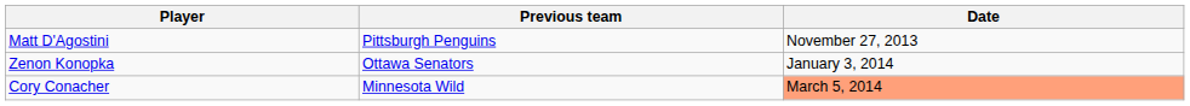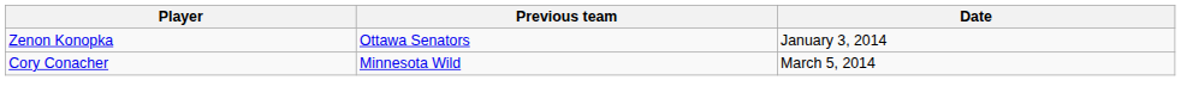 <table class="wikitable" style="width:100%;">
 <tr style="text-align:center; background:#ddd;">
 <th style="width:30%;">Player</th>
 <th style="width:36%;">Previous team</th>
 <th style="width:34%;">Date</th>
-</tr>
-<tr>
-<td><a href='#'>Matt D'Agostini</a></td>
-<td><a href='#'>Pittsburgh Penguins</a></td>
-<td>November 27, 2013</td>
 </tr>
 <tr>
 <td><a href='#'>Zenon Konopka</a></td>
 <td><a href='#'>Ottawa Senators</a></td>
 <td>January 3, 2014</td>
 </tr>
 <tr>
 <td><a href='#'>Cory Conacher</a></td>
 <td><a href='#'>Minnesota Wild</a></td>
-<td style="background: lightsalmon;">March 5, 2014</td>
+<td>March 5, 2014</td>
 </tr>
 </table>
